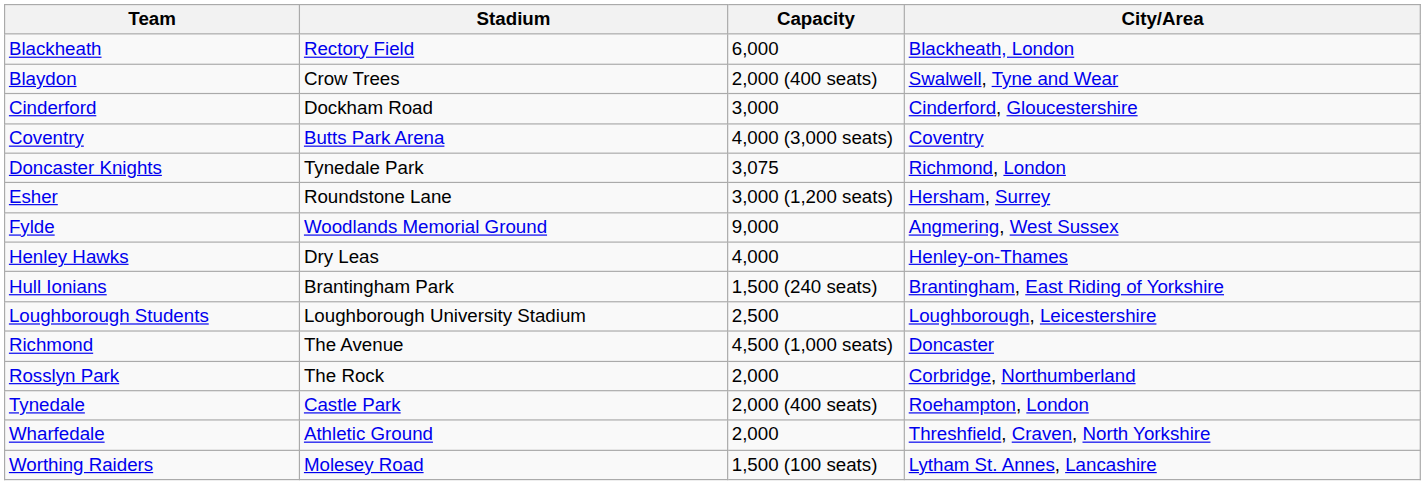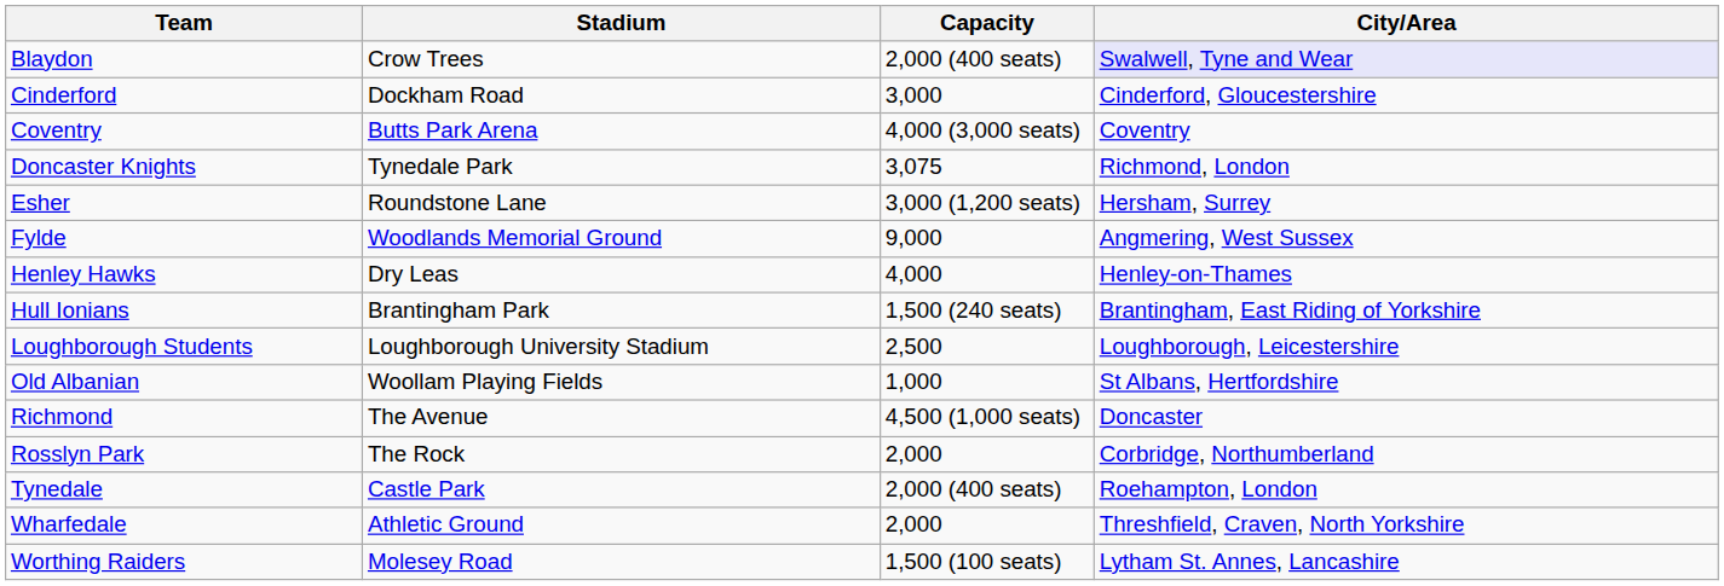 <table class="wikitable sortable">
 <tr>
 <th width=20%>Team</th>
 <th width=29%>Stadium</th>
 <th width=12%>Capacity</th>
 <th width=35%>City/Area</th>
 </tr>
 <tr>
-<td><a href='#'>Blackheath</a></td>
-<td><a href='#'>Rectory Field</a></td>
-<td>6,000</td>
-<td><a href='#'>Blackheath, London</a></td>
-</tr>
-<tr>
 <td><a href='#'>Blaydon</a></td>
 <td>Crow Trees</td>
 <td>2,000 (400 seats)</td>
-<td><a href='#'>Swalwell</a>, <a href='#'>Tyne and Wear</a></td>
+<td style="background: lavender;"><a href='#'>Swalwell</a>, <a href='#'>Tyne and Wear</a></td>
 </tr>
 <tr>
 <td><a href='#'>Cinderford</a></td>
 <td>Dockham Road</td>
 <td>3,000</td>
 <td><a href='#'>Cinderford</a>, <a href='#'>Gloucestershire</a></td>
 </tr>
 <tr>
 <td><a href='#'>Coventry</a></td>
 <td><a href='#'>Butts Park Arena</a></td>
 <td>4,000 (3,000 seats)</td>
 <td><a href='#'>Coventry</a></td>
 </tr>
 <tr>
 <td><a href='#'>Doncaster Knights</a></td>
 <td>Tynedale Park</td>
 <td>3,075</td>
 <td><a href='#'>Richmond</a>, <a href='#'>London</a></td>
 </tr>
 <tr>
 <td><a href='#'>Esher</a></td>
 <td>Roundstone Lane</td>
 <td>3,000 (1,200 seats)</td>
 <td><a href='#'>Hersham</a>, <a href='#'>Surrey</a></td>
 </tr>
 <tr>
 <td><a href='#'>Fylde</a></td>
 <td><a href='#'>Woodlands Memorial Ground</a></td>
 <td>9,000</td>
 <td><a href='#'>Angmering</a>, <a href='#'>West Sussex</a></td>
 </tr>
 <tr>
 <td><a href='#'>Henley Hawks</a></td>
 <td>Dry Leas</td>
 <td>4,000</td>
 <td><a href='#'>Henley-on-Thames</a></td>
 </tr>
 <tr>
 <td><a href='#'>Hull Ionians</a></td>
 <td>Brantingham Park</td>
 <td>1,500 (240 seats)</td>
 <td><a href='#'>Brantingham</a>, <a href='#'>East Riding of Yorkshire</a></td>
 </tr>
 <tr>
 <td><a href='#'>Loughborough Students</a></td>
 <td>Loughborough University Stadium</td>
 <td>2,500</td>
 <td><a href='#'>Loughborough</a>, <a href='#'>Leicestershire</a></td>
 </tr>
 <tr>
+<td><a href='#'>Old Albanian</a></td>
+<td>Woollam Playing Fields</td>
+<td>1,000</td>
+<td><a href='#'>St Albans</a>, <a href='#'>Hertfordshire</a></td>
+</tr>
+<tr>
 <td><a href='#'>Richmond</a></td>
 <td>The Avenue</td>
 <td>4,500 (1,000 seats)</td>
 <td><a href='#'>Doncaster</a></td>
 </tr>
 <tr>
 <td><a href='#'>Rosslyn Park</a></td>
 <td>The Rock</td>
 <td>2,000</td>
 <td><a href='#'>Corbridge</a>, <a href='#'>Northumberland</a></td>
 </tr>
 <tr>
 <td><a href='#'>Tynedale</a></td>
 <td><a href='#'>Castle Park</a></td>
 <td>2,000 (400 seats)</td>
 <td><a href='#'>Roehampton</a>, <a href='#'>London</a></td>
 </tr>
 <tr>
 <td><a href='#'>Wharfedale</a></td>
 <td><a href='#'>Athletic Ground</a></td>
 <td>2,000</td>
 <td><a href='#'>Threshfield</a>, <a href='#'>Craven</a>, <a href='#'>North Yorkshire</a></td>
 </tr>
 <tr>
 <td><a href='#'>Worthing Raiders</a></td>
 <td><a href='#'>Molesey Road</a></td>
 <td>1,500 (100 seats)</td>
 <td><a href='#'>Lytham St. Annes</a>, <a href='#'>Lancashire</a></td>
 </tr>
 </table>
